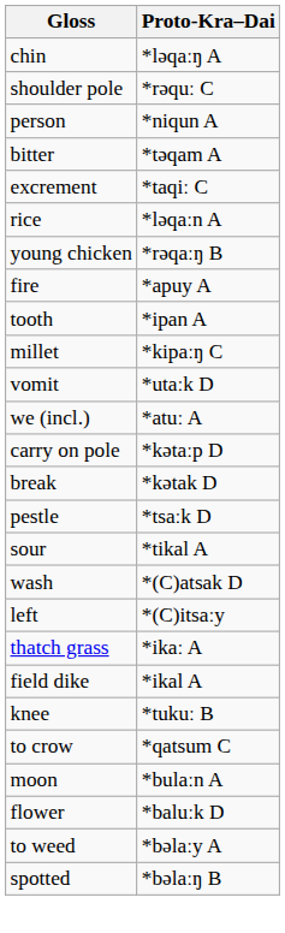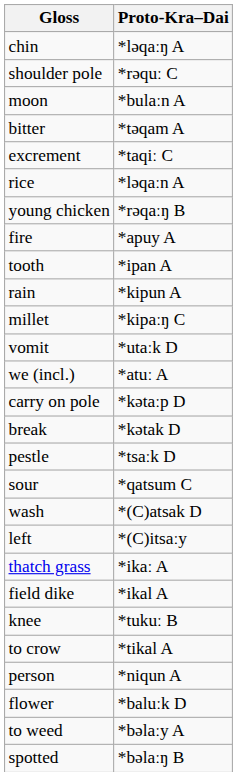 <table class="wikitable sortable">
 <tr>
 <th>Gloss</th>
 <th>Proto-Kra–Dai</th>
 </tr>
 <tr>
 <td>chin</td>
 <td>*ləqaːŋ A</td>
 </tr>
 <tr>
 <td>shoulder pole</td>
 <td>*rəquː C</td>
 </tr>
 <tr>
-<td>person</td>
-<td>*niqun A</td>
+<td>moon</td>
+<td>*bulaːn A</td>
 </tr>
 <tr>
 <td>bitter</td>
 <td>*təqam A</td>
 </tr>
 <tr>
 <td>excrement</td>
 <td>*taqiː C</td>
 </tr>
 <tr>
 <td>rice</td>
 <td>*ləqaːn A</td>
 </tr>
 <tr>
 <td>young chicken</td>
 <td>*rəqaːŋ B</td>
 </tr>
 <tr>
 <td>fire</td>
 <td>*apuy A</td>
 </tr>
 <tr>
 <td>tooth</td>
 <td>*ipan A</td>
+</tr>
+<tr>
+<td>rain</td>
+<td>*kipun A</td>
 </tr>
 <tr>
 <td>millet</td>
 <td>*kipaːŋ C</td>
 </tr>
 <tr>
 <td>vomit</td>
 <td>*utaːk D</td>
 </tr>
 <tr>
 <td>we (incl.)</td>
 <td>*atuː A</td>
 </tr>
 <tr>
 <td>carry on pole</td>
 <td>*kətaːp D</td>
 </tr>
 <tr>
 <td>break</td>
 <td>*kətak D</td>
 </tr>
 <tr>
 <td>pestle</td>
 <td>*tsaːk D</td>
 </tr>
 <tr>
 <td>sour</td>
-<td>*tikal A</td>
+<td>*qatsum C</td>
 </tr>
 <tr>
 <td>wash</td>
 <td>*(C)atsak D</td>
 </tr>
 <tr>
 <td>left</td>
 <td>*(C)itsaːy</td>
 </tr>
 <tr>
 <td><a href='#'>thatch grass</a></td>
 <td>*ikaː A</td>
 </tr>
 <tr>
 <td>field dike</td>
 <td>*ikal A</td>
 </tr>
 <tr>
 <td>knee</td>
 <td>*tukuː B</td>
 </tr>
 <tr>
 <td>to crow</td>
-<td>*qatsum C</td>
+<td>*tikal A</td>
 </tr>
 <tr>
-<td>moon</td>
-<td>*bulaːn A</td>
+<td>person</td>
+<td>*niqun A</td>
 </tr>
 <tr>
 <td>flower</td>
 <td>*baluːk D</td>
 </tr>
 <tr>
 <td>to weed</td>
 <td>*bəlaːy A</td>
 </tr>
 <tr>
 <td>spotted</td>
 <td>*bəlaːŋ B</td>
 </tr>
 </table>
